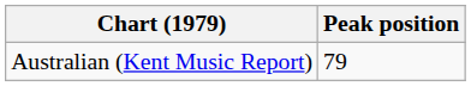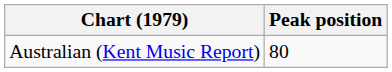 <table class="wikitable sortable">
 <tr>
 <th>Chart (1979)</th>
 <th>Peak position</th>
 </tr>
 <tr>
 <td>Australian (<a href='#'>Kent Music Report</a>)</td>
-<td>79</td>
+<td>80</td>
 </tr>
 </table>
